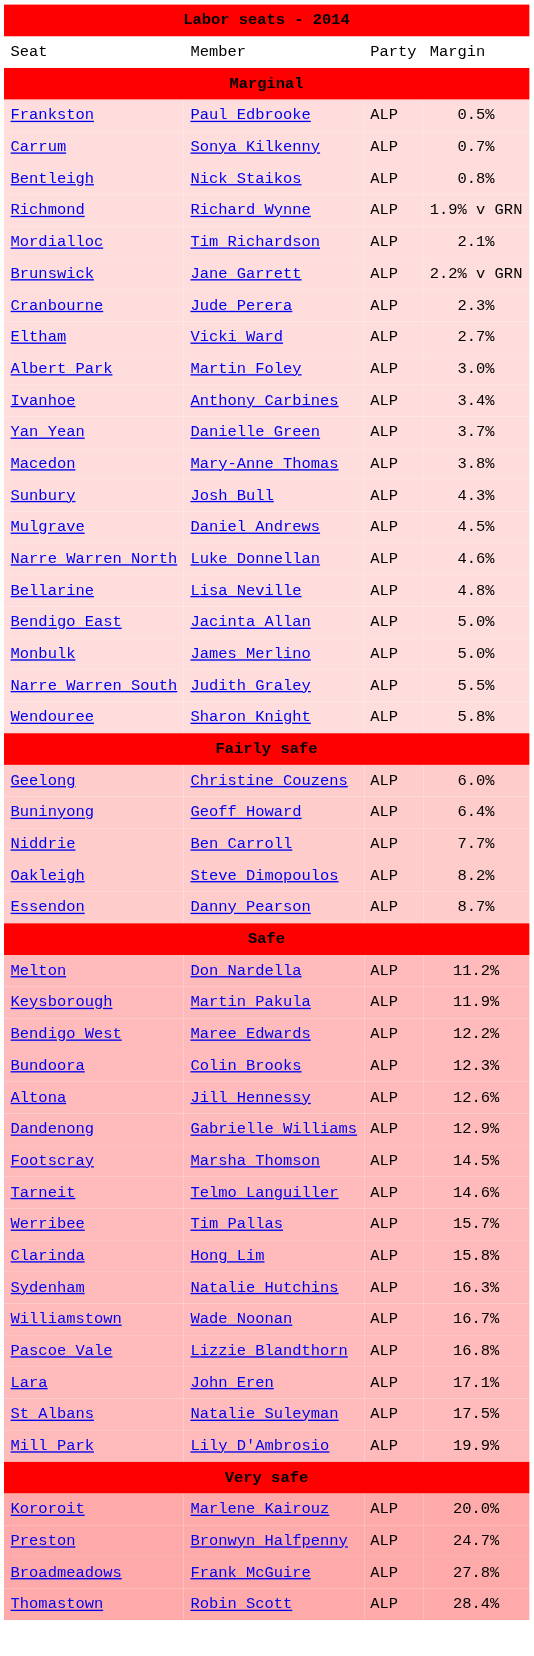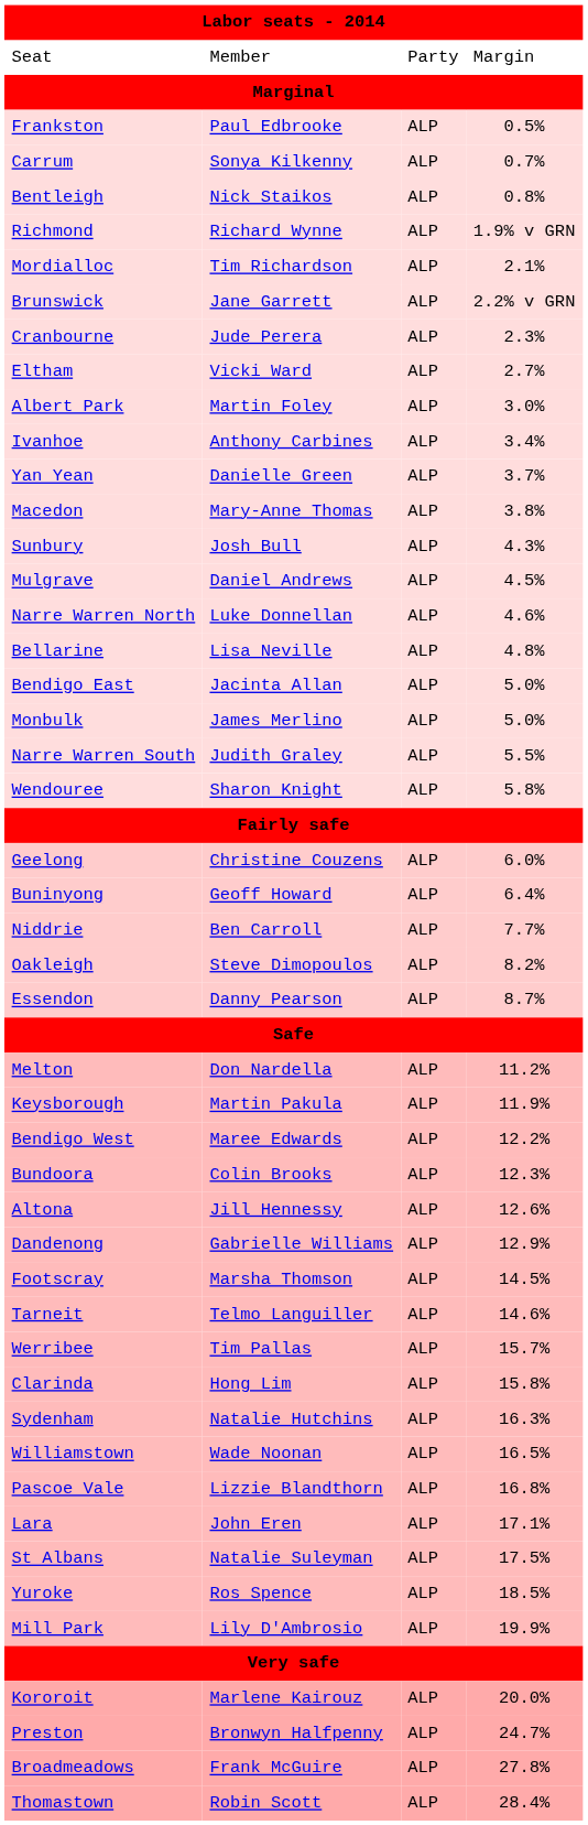 <table class="toccolours" cellpadding="5" cellspacing="0" style="float:left; margin-right:.5em; margin-top:.4em; font-size:90%;">
 <tr>
 <td colspan="4"  style="text-align:center; background:red;"><span><strong>Labor seats - 2014</strong></span></td>
 </tr>
 <tr>
 </tr>
 <tr>
 <td>Seat</td>
 <td>Member</td>
 <td>Party</td>
 <td>Margin</td>
 </tr>
 <tr>
 <td colspan="4"  style="text-align:center; background:red;"><span><strong>Marginal</strong></span></td>
 </tr>
 <tr>
 <td style="text-align:left; background:#fdd;"><a href='#'>Frankston</a></td>
 <td style="text-align:left; background:#fdd;"><a href='#'>Paul Edbrooke</a></td>
 <td style="text-align:left; background:#fdd;">ALP</td>
 <td style="text-align:center; background:#fdd;">0.5%</td>
 </tr>
 <tr>
 <td style="text-align:left; background:#fdd;"><a href='#'>Carrum</a></td>
 <td style="text-align:left; background:#fdd;"><a href='#'>Sonya Kilkenny</a></td>
 <td style="text-align:left; background:#fdd;">ALP</td>
 <td style="text-align:center; background:#fdd;">0.7%</td>
 </tr>
 <tr>
 <td style="text-align:left; background:#fdd;"><a href='#'>Bentleigh</a></td>
 <td style="text-align:left; background:#fdd;"><a href='#'>Nick Staikos</a></td>
 <td style="text-align:left; background:#fdd;">ALP</td>
 <td style="text-align:center; background:#fdd;">0.8%</td>
 </tr>
 <tr>
 <td style="text-align:left; background:#fdd;"><a href='#'>Richmond</a></td>
 <td style="text-align:left; background:#fdd;"><a href='#'>Richard Wynne</a></td>
 <td style="text-align:left; background:#fdd;">ALP</td>
 <td style="text-align:center; background:#fdd;">1.9% v GRN</td>
 </tr>
 <tr>
 <td style="text-align:left; background:#fdd;"><a href='#'>Mordialloc</a></td>
 <td style="text-align:left; background:#fdd;"><a href='#'>Tim Richardson</a></td>
 <td style="text-align:left; background:#fdd;">ALP</td>
 <td style="text-align:center; background:#fdd;">2.1%</td>
 </tr>
 <tr>
 <td style="text-align:left; background:#fdd;"><a href='#'>Brunswick</a></td>
 <td style="text-align:left; background:#fdd;"><a href='#'>Jane Garrett</a></td>
 <td style="text-align:left; background:#fdd;">ALP</td>
 <td style="text-align:center; background:#fdd;">2.2% v GRN</td>
 </tr>
 <tr>
 <td style="text-align:left; background:#fdd;"><a href='#'>Cranbourne</a></td>
 <td style="text-align:left; background:#fdd;"><a href='#'>Jude Perera</a></td>
 <td style="text-align:left; background:#fdd;">ALP</td>
 <td style="text-align:center; background:#fdd;">2.3%</td>
 </tr>
 <tr>
 <td style="text-align:left; background:#fdd;"><a href='#'>Eltham</a></td>
 <td style="text-align:left; background:#fdd;"><a href='#'>Vicki Ward</a></td>
 <td style="text-align:left; background:#fdd;">ALP</td>
 <td style="text-align:center; background:#fdd;">2.7%</td>
 </tr>
 <tr>
 <td style="text-align:left; background:#fdd;"><a href='#'>Albert Park</a></td>
 <td style="text-align:left; background:#fdd;"><a href='#'>Martin Foley</a></td>
 <td style="text-align:left; background:#fdd;">ALP</td>
 <td style="text-align:center; background:#fdd;">3.0%</td>
 </tr>
 <tr>
 <td style="text-align:left; background:#fdd;"><a href='#'>Ivanhoe</a></td>
 <td style="text-align:left; background:#fdd;"><a href='#'>Anthony Carbines</a></td>
 <td style="text-align:left; background:#fdd;">ALP</td>
 <td style="text-align:center; background:#fdd;">3.4%</td>
 </tr>
 <tr>
 <td style="text-align:left; background:#fdd;"><a href='#'>Yan Yean</a></td>
 <td style="text-align:left; background:#fdd;"><a href='#'>Danielle Green</a></td>
 <td style="text-align:left; background:#fdd;">ALP</td>
 <td style="text-align:center; background:#fdd;">3.7%</td>
 </tr>
 <tr>
 <td style="text-align:left; background:#fdd;"><a href='#'>Macedon</a></td>
 <td style="text-align:left; background:#fdd;"><a href='#'>Mary-Anne Thomas</a></td>
 <td style="text-align:left; background:#fdd;">ALP</td>
 <td style="text-align:center; background:#fdd;">3.8%</td>
 </tr>
 <tr>
 <td style="text-align:left; background:#fdd;"><a href='#'>Sunbury</a></td>
 <td style="text-align:left; background:#fdd;"><a href='#'>Josh Bull</a></td>
 <td style="text-align:left; background:#fdd;">ALP</td>
 <td style="text-align:center; background:#fdd;">4.3%</td>
 </tr>
 <tr>
 <td style="text-align:left; background:#fdd;"><a href='#'>Mulgrave</a></td>
 <td style="text-align:left; background:#fdd;"><a href='#'>Daniel Andrews</a></td>
 <td style="text-align:left; background:#fdd;">ALP</td>
 <td style="text-align:center; background:#fdd;">4.5%</td>
 </tr>
 <tr>
 <td style="text-align:left; background:#fdd;"><a href='#'>Narre Warren North</a></td>
 <td style="text-align:left; background:#fdd;"><a href='#'>Luke Donnellan</a></td>
 <td style="text-align:left; background:#fdd;">ALP</td>
 <td style="text-align:center; background:#fdd;">4.6%</td>
 </tr>
 <tr>
 <td style="text-align:left; background:#fdd;"><a href='#'>Bellarine</a></td>
 <td style="text-align:left; background:#fdd;"><a href='#'>Lisa Neville</a></td>
 <td style="text-align:left; background:#fdd;">ALP</td>
 <td style="text-align:center; background:#fdd;">4.8%</td>
 </tr>
 <tr>
 <td style="text-align:left; background:#fdd;"><a href='#'>Bendigo East</a></td>
 <td style="text-align:left; background:#fdd;"><a href='#'>Jacinta Allan</a></td>
 <td style="text-align:left; background:#fdd;">ALP</td>
 <td style="text-align:center; background:#fdd;">5.0%</td>
 </tr>
 <tr>
 <td style="text-align:left; background:#fdd;"><a href='#'>Monbulk</a></td>
 <td style="text-align:left; background:#fdd;"><a href='#'>James Merlino</a></td>
 <td style="text-align:left; background:#fdd;">ALP</td>
 <td style="text-align:center; background:#fdd;">5.0%</td>
 </tr>
 <tr>
 <td style="text-align:left; background:#fdd;"><a href='#'>Narre Warren South</a></td>
 <td style="text-align:left; background:#fdd;"><a href='#'>Judith Graley</a></td>
 <td style="text-align:left; background:#fdd;">ALP</td>
 <td style="text-align:center; background:#fdd;">5.5%</td>
 </tr>
 <tr>
 <td style="text-align:left; background:#fdd;"><a href='#'>Wendouree</a></td>
 <td style="text-align:left; background:#fdd;"><a href='#'>Sharon Knight</a></td>
 <td style="text-align:left; background:#fdd;">ALP</td>
 <td style="text-align:center; background:#fdd;">5.8%</td>
 </tr>
 <tr>
 <td colspan="4"  style="text-align:center; background:red;"><span><strong>Fairly safe</strong></span></td>
 </tr>
 <tr>
 <td style="text-align:left; background:#fcc;"><a href='#'>Geelong</a></td>
 <td style="text-align:left; background:#fcc;"><a href='#'>Christine Couzens</a></td>
 <td style="text-align:left; background:#fcc;">ALP</td>
 <td style="text-align:center; background:#fcc;">6.0%</td>
 </tr>
 <tr>
 <td style="text-align:left; background:#fcc;"><a href='#'>Buninyong</a></td>
 <td style="text-align:left; background:#fcc;"><a href='#'>Geoff Howard</a></td>
 <td style="text-align:left; background:#fcc;">ALP</td>
 <td style="text-align:center; background:#fcc;">6.4%</td>
 </tr>
 <tr>
 <td style="text-align:left; background:#fcc;"><a href='#'>Niddrie</a></td>
 <td style="text-align:left; background:#fcc;"><a href='#'>Ben Carroll</a></td>
 <td style="text-align:left; background:#fcc;">ALP</td>
 <td style="text-align:center; background:#fcc;">7.7%</td>
 </tr>
 <tr>
 <td style="text-align:left; background:#fcc;"><a href='#'>Oakleigh</a></td>
 <td style="text-align:left; background:#fcc;"><a href='#'>Steve Dimopoulos</a></td>
 <td style="text-align:left; background:#fcc;">ALP</td>
 <td style="text-align:center; background:#fcc;">8.2%</td>
 </tr>
 <tr>
 <td style="text-align:left; background:#fcc;"><a href='#'>Essendon</a></td>
 <td style="text-align:left; background:#fcc;"><a href='#'>Danny Pearson</a></td>
 <td style="text-align:left; background:#fcc;">ALP</td>
 <td style="text-align:center; background:#fcc;">8.7%</td>
 </tr>
 <tr>
 <td colspan="4"  style="text-align:center; background:red;"><span><strong>Safe</strong></span></td>
 </tr>
 <tr>
 <td style="text-align:left; background:#fbb;"><a href='#'>Melton</a></td>
 <td style="text-align:left; background:#fbb;"><a href='#'>Don Nardella</a></td>
 <td style="text-align:left; background:#fbb;">ALP</td>
 <td style="text-align:center; background:#fbb;">11.2%</td>
 </tr>
 <tr>
 <td style="text-align:left; background:#fbb;"><a href='#'>Keysborough</a></td>
 <td style="text-align:left; background:#fbb;"><a href='#'>Martin Pakula</a></td>
 <td style="text-align:left; background:#fbb;">ALP</td>
 <td style="text-align:center; background:#fbb;">11.9%</td>
 </tr>
 <tr>
 <td style="text-align:left; background:#fbb;"><a href='#'>Bendigo West</a></td>
 <td style="text-align:left; background:#fbb;"><a href='#'>Maree Edwards</a></td>
 <td style="text-align:left; background:#fbb;">ALP</td>
 <td style="text-align:center; background:#fbb;">12.2%</td>
 </tr>
 <tr>
 <td style="text-align:left; background:#fbb;"><a href='#'>Bundoora</a></td>
 <td style="text-align:left; background:#fbb;"><a href='#'>Colin Brooks</a></td>
 <td style="text-align:left; background:#fbb;">ALP</td>
 <td style="text-align:center; background:#fbb;">12.3%</td>
 </tr>
 <tr>
 <td style="text-align:left; background:#fbb;"><a href='#'>Altona</a></td>
 <td style="text-align:left; background:#fbb;"><a href='#'>Jill Hennessy</a></td>
 <td style="text-align:left; background:#fbb;">ALP</td>
 <td style="text-align:center; background:#fbb;">12.6%</td>
 </tr>
 <tr>
 <td style="text-align:left; background:#fbb;"><a href='#'>Dandenong</a></td>
 <td style="text-align:left; background:#fbb;"><a href='#'>Gabrielle Williams</a></td>
 <td style="text-align:left; background:#fbb;">ALP</td>
 <td style="text-align:center; background:#fbb;">12.9%</td>
 </tr>
 <tr>
 <td style="text-align:left; background:#fbb;"><a href='#'>Footscray</a></td>
 <td style="text-align:left; background:#fbb;"><a href='#'>Marsha Thomson</a></td>
 <td style="text-align:left; background:#fbb;">ALP</td>
 <td style="text-align:center; background:#fbb;">14.5%</td>
 </tr>
 <tr>
 <td style="text-align:left; background:#fbb;"><a href='#'>Tarneit</a></td>
 <td style="text-align:left; background:#fbb;"><a href='#'>Telmo Languiller</a></td>
 <td style="text-align:left; background:#fbb;">ALP</td>
 <td style="text-align:center; background:#fbb;">14.6%</td>
 </tr>
 <tr>
 <td style="text-align:left; background:#fbb;"><a href='#'>Werribee</a></td>
 <td style="text-align:left; background:#fbb;"><a href='#'>Tim Pallas</a></td>
 <td style="text-align:left; background:#fbb;">ALP</td>
 <td style="text-align:center; background:#fbb;">15.7%</td>
 </tr>
 <tr>
 <td style="text-align:left; background:#fbb;"><a href='#'>Clarinda</a></td>
 <td style="text-align:left; background:#fbb;"><a href='#'>Hong Lim</a></td>
 <td style="text-align:left; background:#fbb;">ALP</td>
 <td style="text-align:center; background:#fbb;">15.8%</td>
 </tr>
 <tr>
 <td style="text-align:left; background:#fbb;"><a href='#'>Sydenham</a></td>
 <td style="text-align:left; background:#fbb;"><a href='#'>Natalie Hutchins</a></td>
 <td style="text-align:left; background:#fbb;">ALP</td>
 <td style="text-align:center; background:#fbb;">16.3%</td>
 </tr>
 <tr>
 <td style="text-align:left; background:#fbb;"><a href='#'>Williamstown</a></td>
 <td style="text-align:left; background:#fbb;"><a href='#'>Wade Noonan</a></td>
 <td style="text-align:left; background:#fbb;">ALP</td>
-<td style="text-align:center; background:#fbb;">16.7%</td>
+<td style="text-align:center; background:#fbb;">16.5%</td>
 </tr>
 <tr>
 <td style="text-align:left; background:#fbb;"><a href='#'>Pascoe Vale</a></td>
 <td style="text-align:left; background:#fbb;"><a href='#'>Lizzie Blandthorn</a></td>
 <td style="text-align:left; background:#fbb;">ALP</td>
 <td style="text-align:center; background:#fbb;">16.8%</td>
 </tr>
 <tr>
 <td style="text-align:left; background:#fbb;"><a href='#'>Lara</a></td>
 <td style="text-align:left; background:#fbb;"><a href='#'>John Eren</a></td>
 <td style="text-align:left; background:#fbb;">ALP</td>
 <td style="text-align:center; background:#fbb;">17.1%</td>
 </tr>
 <tr>
 <td style="text-align:left; background:#fbb;"><a href='#'>St Albans</a></td>
 <td style="text-align:left; background:#fbb;"><a href='#'>Natalie Suleyman</a></td>
 <td style="text-align:left; background:#fbb;">ALP</td>
 <td style="text-align:center; background:#fbb;">17.5%</td>
+</tr>
+<tr>
+<td style="text-align:left; background:#fbb;"><a href='#'>Yuroke</a></td>
+<td style="text-align:left; background:#fbb;"><a href='#'>Ros Spence</a></td>
+<td style="text-align:left; background:#fbb;">ALP</td>
+<td style="text-align:center; background:#fbb;">18.5%</td>
 </tr>
 <tr>
 <td style="text-align:left; background:#fbb;"><a href='#'>Mill Park</a></td>
 <td style="text-align:left; background:#fbb;"><a href='#'>Lily D'Ambrosio</a></td>
 <td style="text-align:left; background:#fbb;">ALP</td>
 <td style="text-align:center; background:#fbb;">19.9%</td>
 </tr>
 <tr>
 <td colspan="4"  style="text-align:center; background:red;"><span><strong>Very safe</strong></span></td>
 </tr>
 <tr>
 <td style="text-align:left; background:#faa;"><a href='#'>Kororoit</a></td>
 <td style="text-align:left; background:#faa;"><a href='#'>Marlene Kairouz</a></td>
 <td style="text-align:left; background:#faa;">ALP</td>
 <td style="text-align:center; background:#faa;">20.0%</td>
 </tr>
 <tr>
 <td style="text-align:left; background:#faa;"><a href='#'>Preston</a></td>
 <td style="text-align:left; background:#faa;"><a href='#'>Bronwyn Halfpenny</a></td>
 <td style="text-align:left; background:#faa;">ALP</td>
 <td style="text-align:center; background:#faa;">24.7%</td>
 </tr>
 <tr>
 <td style="text-align:left; background:#faa;"><a href='#'>Broadmeadows</a></td>
 <td style="text-align:left; background:#faa;"><a href='#'>Frank McGuire</a></td>
 <td style="text-align:left; background:#faa;">ALP</td>
 <td style="text-align:center; background:#faa;">27.8%</td>
 </tr>
 <tr>
 <td style="text-align:left; background:#faa;"><a href='#'>Thomastown</a></td>
 <td style="text-align:left; background:#faa;"><a href='#'>Robin Scott</a></td>
 <td style="text-align:left; background:#faa;">ALP</td>
 <td style="text-align:center; background:#faa;">28.4%</td>
 </tr>
 </table>
